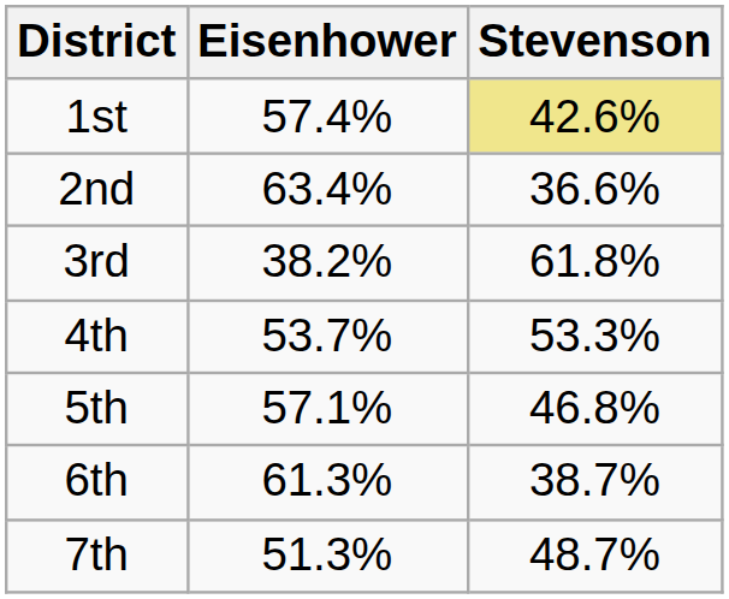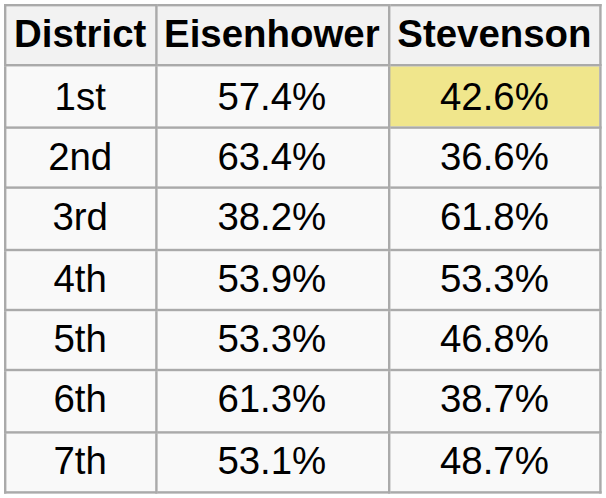 <table class="wikitable sortable" - style="text-align:center;">
 <tr>
 <th>District</th>
 <th>Eisenhower</th>
 <th>Stevenson</th>
 </tr>
 <tr>
 <td>1st</td>
 <td>57.4%</td>
 <td style="background: khaki;">42.6%</td>
 </tr>
 <tr>
 <td>2nd</td>
 <td>63.4%</td>
 <td>36.6%</td>
 </tr>
 <tr>
 <td>3rd</td>
 <td>38.2%</td>
 <td>61.8%</td>
 </tr>
 <tr>
 <td>4th</td>
-<td>53.7%</td>
+<td>53.9%</td>
 <td>53.3%</td>
 </tr>
 <tr>
 <td>5th</td>
-<td>57.1%</td>
+<td>53.3%</td>
 <td>46.8%</td>
 </tr>
 <tr>
 <td>6th</td>
 <td>61.3%</td>
 <td>38.7%</td>
 </tr>
 <tr>
 <td>7th</td>
-<td>51.3%</td>
+<td>53.1%</td>
 <td>48.7%</td>
 </tr>
 </table>
